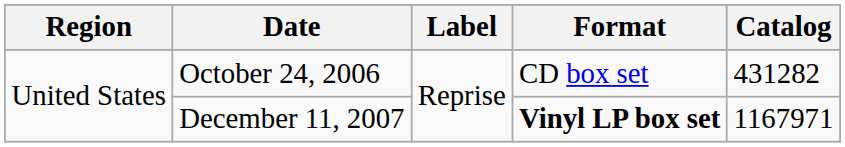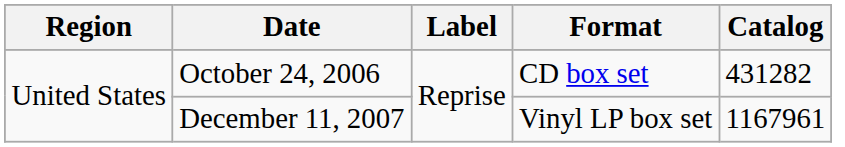 <table class="wikitable">
 <tr>
 <th>Region</th>
 <th>Date</th>
 <th>Label</th>
 <th>Format</th>
 <th>Catalog</th>
 </tr>
 <tr>
 <td rowspan="2">United States</td>
 <td>October 24, 2006</td>
 <td rowspan="2">Reprise</td>
 <td>CD <a href='#'>box set</a></td>
 <td>431282</td>
 </tr>
 <tr>
 <td>December 11, 2007</td>
-<td><strong>Vinyl LP box set</strong></td>
-<td>1167971</td>
+<td>Vinyl LP box set</td>
+<td>1167961</td>
 </tr>
 </table>
